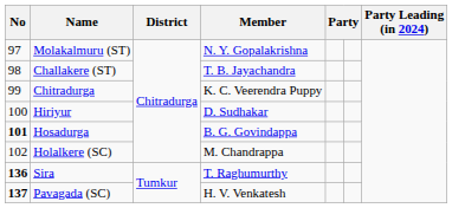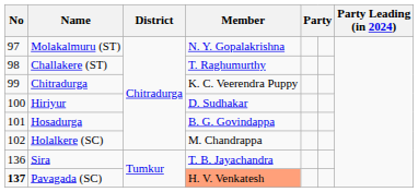 <table class="wikitable">
 <tr>
 <th>No</th>
 <th>Name</th>
 <th>District</th>
 <th>Member</th>
 <th colspan="2">Party</th>
 <th colspan="2">Party Leading<br>(in <a href='#'>2024</a>)</th>
 </tr>
 <tr>
 <td>97</td>
 <td><a href='#'>Molakalmuru</a> (ST)</td>
 <td rowspan="6"><a href='#'>Chitradurga</a></td>
 <td><a href='#'>N. Y. Gopalakrishna</a></td>
 <td></td>
 <td></td>
 </tr>
 <tr>
 <td>98</td>
 <td><a href='#'>Challakere</a> (ST)</td>
-<td><a href='#'>T. B. Jayachandra</a></td>
+<td><a href='#'>T. Raghumurthy</a></td>
 <td></td>
 <td></td>
 </tr>
 <tr>
 <td>99</td>
 <td><a href='#'>Chitradurga</a></td>
 <td>K. C. Veerendra Puppy</td>
 <td></td>
 <td></td>
 </tr>
 <tr>
 <td>100</td>
 <td><a href='#'>Hiriyur</a></td>
 <td><a href='#'>D. Sudhakar</a></td>
 <td></td>
 <td></td>
 </tr>
 <tr>
-<td><strong>101</strong></td>
+<td>101</td>
 <td><a href='#'>Hosadurga</a></td>
 <td><a href='#'>B. G. Govindappa</a></td>
 <td></td>
 <td></td>
 </tr>
 <tr>
 <td>102</td>
 <td><a href='#'>Holalkere</a> (SC)</td>
 <td>M. Chandrappa</td>
 <td></td>
 <td></td>
 </tr>
 <tr>
-<td><strong>136</strong></td>
+<td>136</td>
 <td><a href='#'>Sira</a></td>
 <td rowspan="2"><a href='#'>Tumkur</a></td>
-<td><a href='#'>T. Raghumurthy</a></td>
+<td><a href='#'>T. B. Jayachandra</a></td>
 <td></td>
 <td></td>
 </tr>
 <tr>
 <td><strong>137</strong></td>
 <td><a href='#'>Pavagada</a> (SC)</td>
-<td>H. V. Venkatesh</td>
+<td style="background: lightsalmon;">H. V. Venkatesh</td>
 <td></td>
 <td></td>
 </tr>
 </table>
